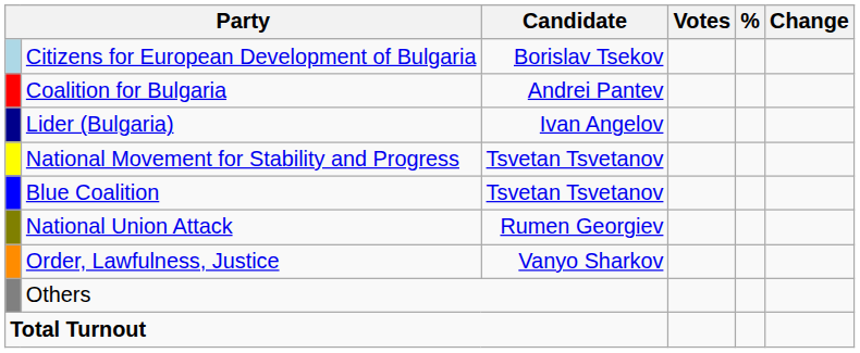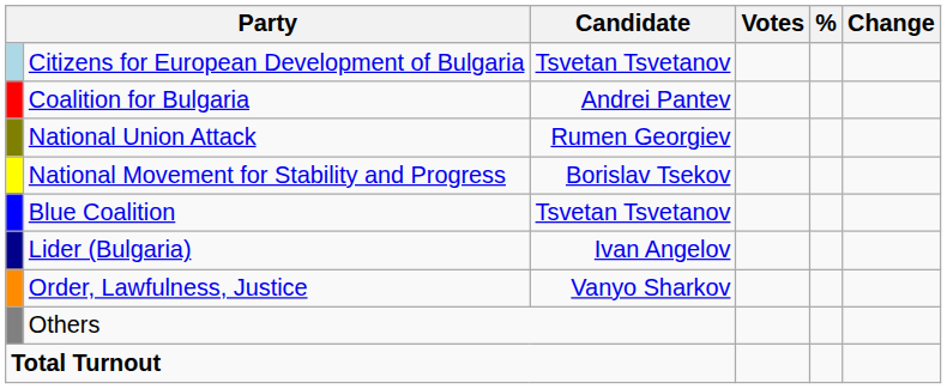 <table class="wikitable" border="1">
 <tr style="background-color:#C9C9C9">
 <th align=left colspan=2 valign=top>Party</th>
 <th align-right>Candidate</th>
 <th align-right>Votes</th>
 <th align=right>%</th>
 <th align=right>Change</th>
 </tr>
 <tr>
 <td bgcolor="lightblue"> </td>
 <td align=left><a href='#'>Citizens for European Development of Bulgaria</a></td>
-<td align=right><a href='#'>Borislav Tsekov</a></td>
+<td align=right><a href='#'>Tsvetan Tsvetanov</a></td>
 <td align=right></td>
 <td align=right></td>
 <td></td>
 </tr>
 <tr>
 <td bgcolor="red"> </td>
 <td align=left><a href='#'>Coalition for Bulgaria</a></td>
 <td align=right><a href='#'>Andrei Pantev</a></td>
 <td align=right></td>
 <td align=right></td>
 <td></td>
 </tr>
 <tr>
-<td bgcolor="darkblue"> </td>
-<td align=left><a href='#'>Lider (Bulgaria)</a></td>
-<td align=right><a href='#'>Ivan Angelov</a></td>
+<td bgcolor="#808000"> </td>
+<td align=left><a href='#'>National Union Attack</a></td>
+<td align=right><a href='#'>Rumen Georgiev</a></td>
 <td align=right></td>
 <td align=right></td>
 <td></td>
 </tr>
 <tr>
 <td bgcolor="yellow"> </td>
 <td align=left><a href='#'>National Movement for Stability and Progress</a></td>
-<td align=right><a href='#'>Tsvetan Tsvetanov</a></td>
+<td align=right><a href='#'>Borislav Tsekov</a></td>
 <td align=right></td>
 <td align=right></td>
 <td></td>
 </tr>
 <tr>
 <td bgcolor="blue"> </td>
 <td align=left><a href='#'>Blue Coalition</a></td>
 <td align=right><a href='#'>Tsvetan Tsvetanov</a></td>
 <td align=right></td>
 <td align=right></td>
 <td></td>
 </tr>
 <tr>
-<td bgcolor="#808000"> </td>
-<td align=left><a href='#'>National Union Attack</a></td>
-<td align=right><a href='#'>Rumen Georgiev</a></td>
+<td bgcolor="darkblue"> </td>
+<td align=left><a href='#'>Lider (Bulgaria)</a></td>
+<td align=right><a href='#'>Ivan Angelov</a></td>
 <td align=right></td>
 <td align=right></td>
 <td></td>
 </tr>
 <tr>
 <td bgcolor="darkorange"> </td>
 <td align=left><a href='#'>Order, Lawfulness, Justice</a></td>
 <td align=right><a href='#'>Vanyo Sharkov</a></td>
 <td align=right></td>
 <td align=right></td>
 <td></td>
 </tr>
 <tr>
 <td bgcolor="grey"> </td>
 <td align=left colspan=2>Others</td>
 <td align=right></td>
 <td align=right></td>
 <td align=right></td>
 </tr>
 <tr>
 <td align=left colspan=3><strong>Total Turnout</strong></td>
 <td align=right></td>
 <td align=right></td>
 <td align=right></td>
 </tr>
 </table>
